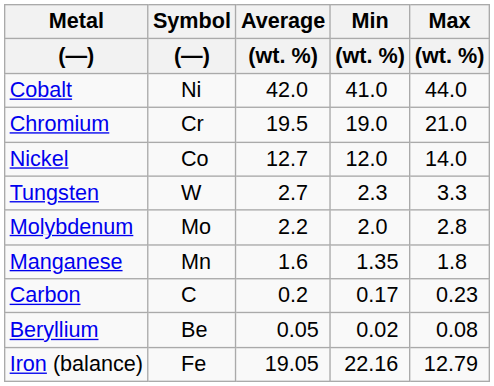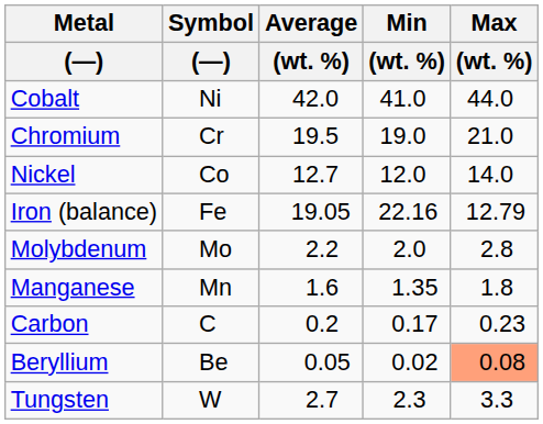 <table class="wikitable">
 <tr>
 <th>Metal</th>
 <th>Symbol</th>
 <th>Average</th>
 <th>Min</th>
 <th>Max</th>
 </tr>
 <tr>
 <th>(—)</th>
 <th>(—)</th>
 <th>(wt. %)</th>
 <th>(wt. %)</th>
 <th>(wt. %)</th>
 </tr>
 <tr>
 <td><a href='#'>Cobalt</a></td>
 <td style="padding-left: 1.5em;">Ni</td>
 <td style="text-align:right; padding-right: 1em;">42.0</td>
 <td style="text-align:right; padding-right: 1em;">41.0</td>
 <td style="text-align:right; padding-right: 1em;">44.0</td>
 </tr>
 <tr>
 <td><a href='#'>Chromium</a></td>
 <td style="padding-left: 1.5em;">Cr</td>
 <td style="text-align:right; padding-right: 1em;">19.5</td>
 <td style="text-align:right; padding-right: 1em;">19.0</td>
 <td style="text-align:right; padding-right: 1em;">21.0</td>
 </tr>
 <tr>
 <td><a href='#'>Nickel</a></td>
 <td style="padding-left: 1.5em;">Co</td>
 <td style="text-align:right; padding-right: 1em;">12.7</td>
 <td style="text-align:right; padding-right: 1em;">12.0</td>
 <td style="text-align:right; padding-right: 1em;">14.0</td>
 </tr>
 <tr>
-<td><a href='#'>Tungsten</a></td>
-<td style="padding-left: 1.5em;">W</td>
-<td style="text-align:right; padding-right: 1em;">2.7</td>
-<td style="text-align:right; padding-right: 1em;">2.3</td>
-<td style="text-align:right; padding-right: 1em;">3.3</td>
+<td><a href='#'>Iron</a> (balance)</td>
+<td style="padding-left: 1.5em;">Fe</td>
+<td style="text-align:right; padding-right: 0.5em;">19.05</td>
+<td style="text-align:right; padding-right: 0.5em;">22.16</td>
+<td style="text-align:right; padding-right: 0.5em;">12.79</td>
 </tr>
 <tr>
 <td><a href='#'>Molybdenum</a></td>
 <td style="padding-left: 1.5em;">Mo</td>
 <td style="text-align:right; padding-right: 1em;">2.2</td>
 <td style="text-align:right; padding-right: 1em;">2.0</td>
 <td style="text-align:right; padding-right: 1em;">2.8</td>
 </tr>
 <tr>
 <td><a href='#'>Manganese</a></td>
 <td style="padding-left: 1.5em;">Mn</td>
 <td style="text-align:right; padding-right: 1em;">1.6</td>
 <td style="text-align:right; padding-right: 0.5em;">1.35</td>
 <td style="text-align:right; padding-right: 1em;">1.8</td>
 </tr>
 <tr>
 <td><a href='#'>Carbon</a></td>
 <td style="padding-left: 1.5em;">C</td>
 <td style="text-align:right; padding-right: 1em;">0.2</td>
 <td style="text-align:right; padding-right: 0.5em;">0.17</td>
 <td style="text-align:right; padding-right: 0.5em;">0.23</td>
 </tr>
 <tr>
 <td><a href='#'>Beryllium</a></td>
 <td style="padding-left: 1.5em;">Be</td>
 <td style="text-align:right; padding-right: 0.5em;">0.05</td>
 <td style="text-align:right; padding-right: 0.5em;">0.02</td>
-<td style="text-align:right; padding-right: 0.5em;">0.08</td>
+<td style="background: lightsalmon; text-align:right; padding-right: 0.5em;">0.08</td>
 </tr>
 <tr>
-<td><a href='#'>Iron</a> (balance)</td>
-<td style="padding-left: 1.5em;">Fe</td>
-<td style="text-align:right; padding-right: 0.5em;">19.05</td>
-<td style="text-align:right; padding-right: 0.5em;">22.16</td>
-<td style="text-align:right; padding-right: 0.5em;">12.79</td>
+<td><a href='#'>Tungsten</a></td>
+<td style="padding-left: 1.5em;">W</td>
+<td style="text-align:right; padding-right: 1em;">2.7</td>
+<td style="text-align:right; padding-right: 1em;">2.3</td>
+<td style="text-align:right; padding-right: 1em;">3.3</td>
 </tr>
 </table>
